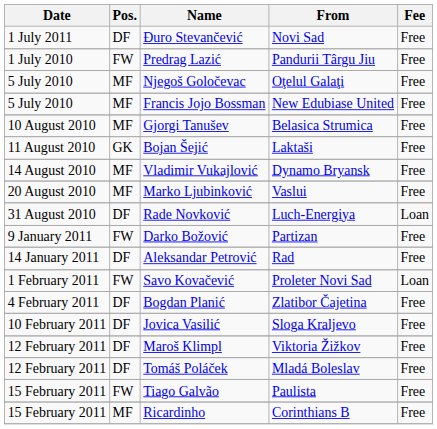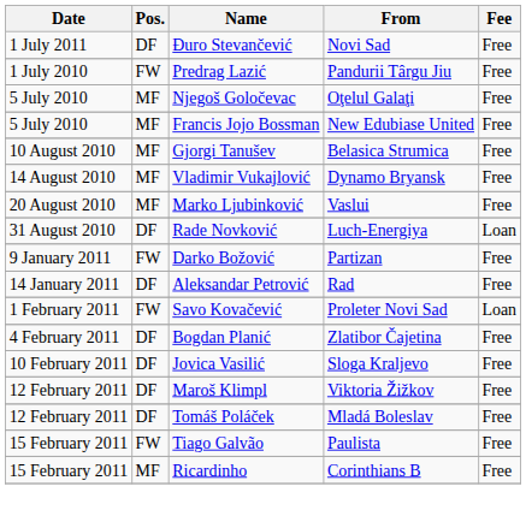 <table class="wikitable">
 <tr>
 <th>Date</th>
 <th>Pos.</th>
 <th>Name</th>
 <th>From</th>
 <th>Fee</th>
 </tr>
 <tr>
 <td>1 July 2011</td>
 <td>DF</td>
 <td> <a href='#'>Đuro Stevančević</a></td>
 <td> <a href='#'>Novi Sad</a></td>
 <td>Free</td>
 </tr>
 <tr>
 </tr>
 <tr>
 <td>1 July 2010</td>
 <td>FW</td>
 <td> <a href='#'>Predrag Lazić</a></td>
 <td> <a href='#'>Pandurii Târgu Jiu</a></td>
 <td>Free</td>
 </tr>
 <tr>
 </tr>
 <tr>
 <td>5 July 2010</td>
 <td>MF</td>
 <td> <a href='#'>Njegoš Goločevac</a></td>
 <td> <a href='#'>Oţelul Galaţi</a></td>
 <td>Free</td>
 </tr>
 <tr>
 </tr>
 <tr>
 <td>5 July 2010</td>
 <td>MF</td>
 <td> <a href='#'>Francis Jojo Bossman</a></td>
 <td> <a href='#'>New Edubiase United</a></td>
 <td>Free</td>
 </tr>
 <tr>
 </tr>
 <tr>
 <td>10 August 2010</td>
 <td>MF</td>
 <td> <a href='#'>Gjorgi Tanušev</a></td>
 <td> <a href='#'>Belasica Strumica</a></td>
 <td>Free</td>
 </tr>
 <tr>
-</tr>
-<tr>
-<td>11 August 2010</td>
-<td>GK</td>
-<td> <a href='#'>Bojan Šejić</a></td>
-<td> <a href='#'>Laktaši</a></td>
-<td>Free</td>
 </tr>
 <tr>
 </tr>
 <tr>
 <td>14 August 2010</td>
 <td>MF</td>
 <td> <a href='#'>Vladimir Vukajlović</a></td>
 <td> <a href='#'>Dynamo Bryansk</a></td>
 <td>Free</td>
 </tr>
 <tr>
 </tr>
 <tr>
 <td>20 August 2010</td>
 <td>MF</td>
 <td> <a href='#'>Marko Ljubinković</a></td>
 <td> <a href='#'>Vaslui</a></td>
 <td>Free</td>
 </tr>
 <tr>
 </tr>
 <tr>
 <td>31 August 2010</td>
 <td>DF</td>
 <td> <a href='#'>Rade Novković</a></td>
 <td> <a href='#'>Luch-Energiya</a></td>
 <td>Loan</td>
 </tr>
 <tr>
 </tr>
 <tr>
 <td>9 January 2011</td>
 <td>FW</td>
 <td> <a href='#'>Darko Božović</a></td>
 <td> <a href='#'>Partizan</a></td>
 <td>Free</td>
 </tr>
 <tr>
 </tr>
 <tr>
 <td>14 January 2011</td>
 <td>DF</td>
 <td> <a href='#'>Aleksandar Petrović</a></td>
 <td> <a href='#'>Rad</a></td>
 <td>Free</td>
 </tr>
 <tr>
 </tr>
 <tr>
 <td>1 February 2011</td>
 <td>FW</td>
 <td> <a href='#'>Savo Kovačević</a></td>
 <td> <a href='#'>Proleter Novi Sad</a></td>
 <td>Loan</td>
 </tr>
 <tr>
 </tr>
 <tr>
 <td>4 February 2011</td>
 <td>DF</td>
 <td> <a href='#'>Bogdan Planić</a></td>
 <td> <a href='#'>Zlatibor Čajetina</a></td>
 <td>Free</td>
 </tr>
 <tr>
 </tr>
 <tr>
 <td>10 February 2011</td>
 <td>DF</td>
 <td> <a href='#'>Jovica Vasilić</a></td>
 <td> <a href='#'>Sloga Kraljevo</a></td>
 <td>Free</td>
 </tr>
 <tr>
 </tr>
 <tr>
 <td>12 February 2011</td>
 <td>DF</td>
 <td> <a href='#'>Maroš Klimpl</a></td>
 <td> <a href='#'>Viktoria Žižkov</a></td>
 <td>Free</td>
 </tr>
 <tr>
 </tr>
 <tr>
 <td>12 February 2011</td>
 <td>DF</td>
 <td> <a href='#'>Tomáš Poláček</a></td>
 <td> <a href='#'>Mladá Boleslav</a></td>
 <td>Free</td>
 </tr>
 <tr>
 </tr>
 <tr>
 <td>15 February 2011</td>
 <td>FW</td>
 <td> <a href='#'>Tiago Galvão</a></td>
 <td> <a href='#'>Paulista</a></td>
 <td>Free</td>
 </tr>
 <tr>
 </tr>
 <tr>
 <td>15 February 2011</td>
 <td>MF</td>
 <td> <a href='#'>Ricardinho</a></td>
 <td> <a href='#'>Corinthians B</a></td>
 <td>Free</td>
 </tr>
 <tr>
 </tr>
 </table>
